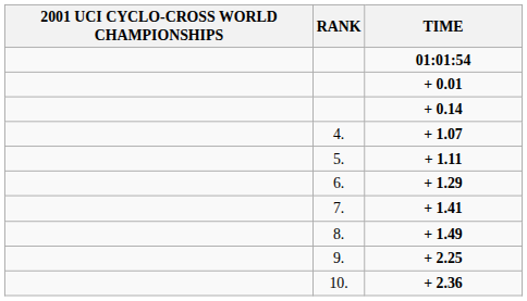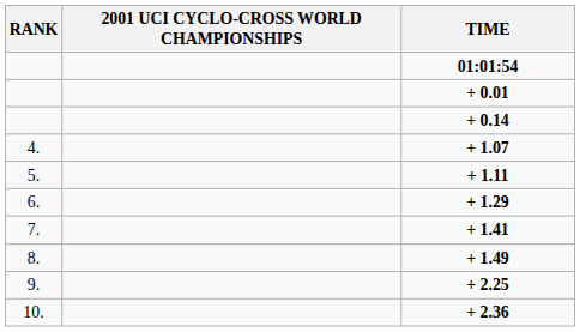 <table class="wikitable" style="font-size:95%;">
 <tr>
+<th>RANK</th>
 <th align="left" style="width: 20em">2001 UCI CYCLO-CROSS WORLD CHAMPIONSHIPS</th>
-<th>RANK</th>
 <th align="left" style="width: 10em">TIME</th>
 </tr>
 <tr>
+<td align="center"></td>
 <td></td>
-<td align="center"></td>
 <td align="center"><strong>01:01:54</strong></td>
 </tr>
 <tr>
+<td align="center"></td>
 <td></td>
-<td align="center"></td>
 <td align="center"><strong>+ 0.01</strong></td>
 </tr>
 <tr>
+<td align="center"></td>
 <td></td>
-<td align="center"></td>
 <td align="center"><strong>+ 0.14</strong></td>
 </tr>
 <tr>
+<td align="center">4.</td>
 <td></td>
-<td align="center">4.</td>
 <td align="center"><strong>+ 1.07</strong></td>
 </tr>
 <tr>
+<td align="center">5.</td>
 <td></td>
-<td align="center">5.</td>
 <td align="center"><strong>+ 1.11</strong></td>
 </tr>
 <tr>
+<td align="center">6.</td>
 <td></td>
-<td align="center">6.</td>
 <td align="center"><strong>+ 1.29</strong></td>
 </tr>
 <tr>
+<td align="center">7.</td>
 <td></td>
-<td align="center">7.</td>
 <td align="center"><strong>+ 1.41</strong></td>
 </tr>
 <tr>
+<td align="center">8.</td>
 <td></td>
-<td align="center">8.</td>
 <td align="center"><strong>+ 1.49</strong></td>
 </tr>
 <tr>
+<td align="center">9.</td>
 <td></td>
-<td align="center">9.</td>
 <td align="center"><strong>+ 2.25</strong></td>
 </tr>
 <tr>
+<td align="center">10.</td>
 <td></td>
-<td align="center">10.</td>
 <td align="center"><strong>+ 2.36</strong></td>
 </tr>
 </table>
